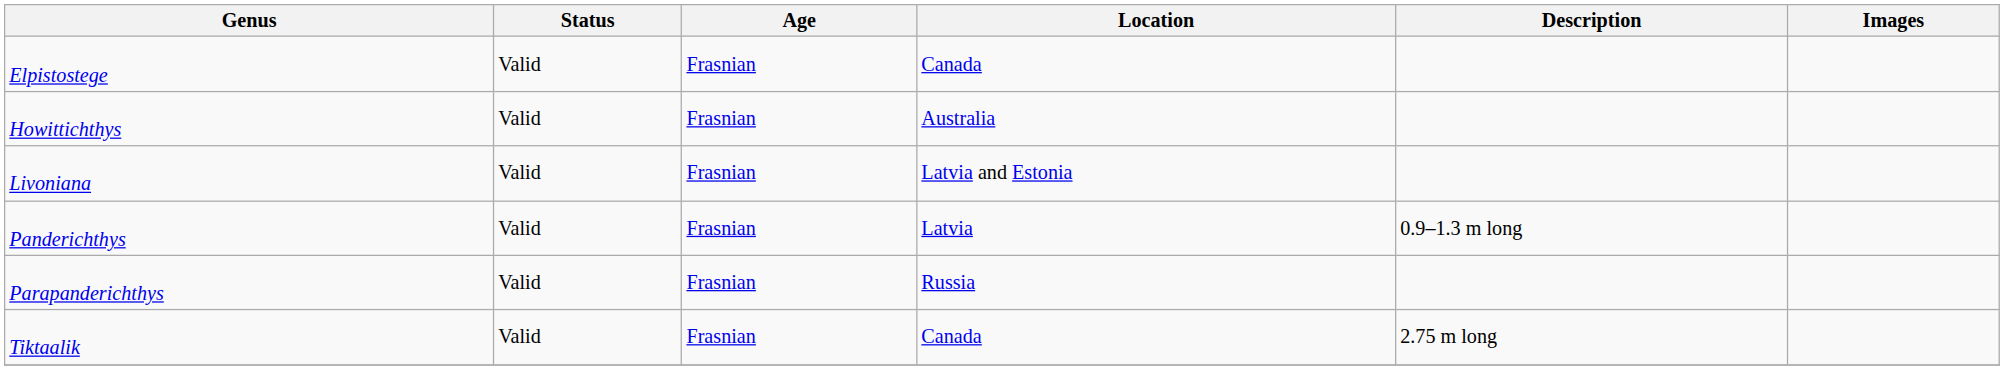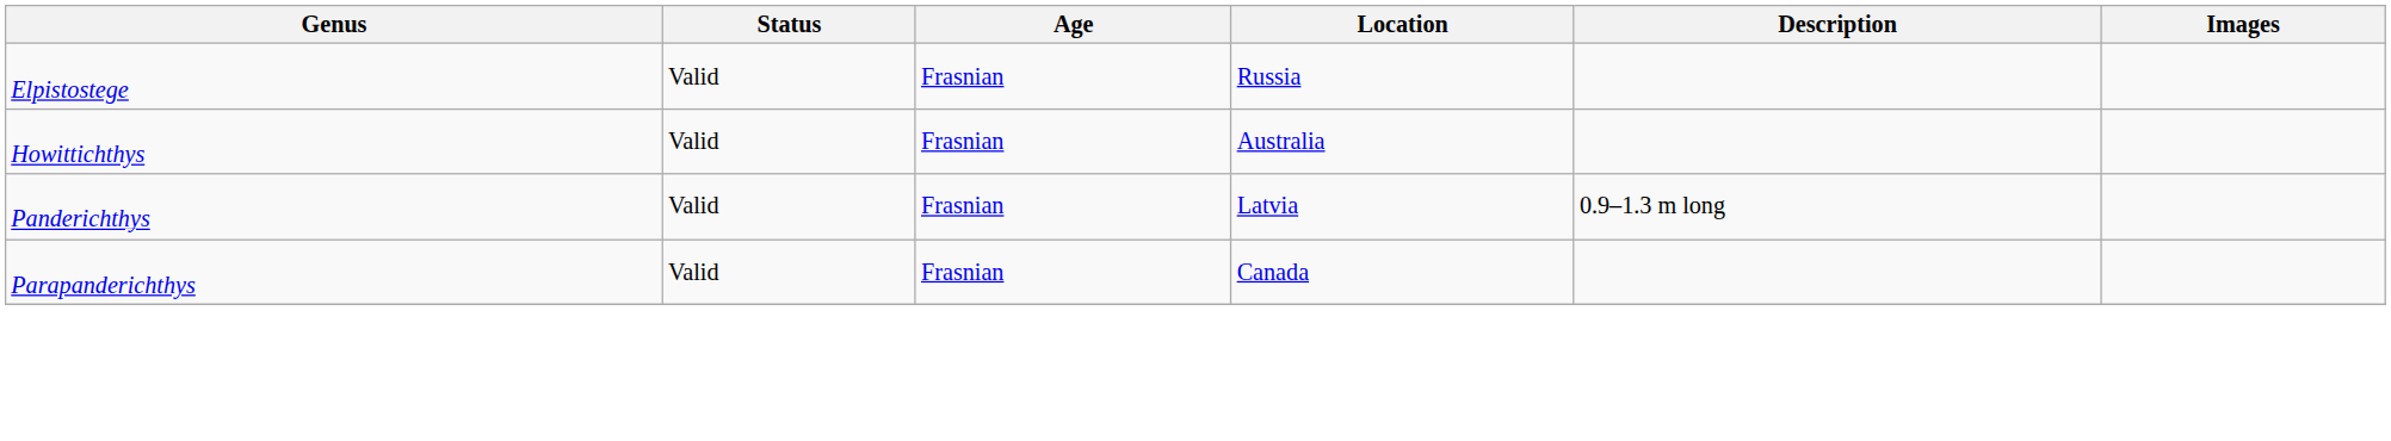 <table class="wikitable sortable" align="center" width="100%">
 <tr>
 <th>Genus</th>
 <th>Status</th>
 <th>Age</th>
 <th>Location</th>
 <th class="unsortable">Description</th>
 <th class="unsortable">Images</th>
 </tr>
 <tr>
 <td><br><em><a href='#'>Elpistostege</a></em></td>
 <td>Valid</td>
 <td><a href='#'>Frasnian</a></td>
-<td><a href='#'>Canada</a></td>
+<td><a href='#'>Russia</a></td>
 <td></td>
 <td></td>
 </tr>
 <tr>
 <td><br><em><a href='#'>Howittichthys</a></em></td>
 <td>Valid</td>
 <td><a href='#'>Frasnian</a></td>
 <td><a href='#'>Australia</a></td>
-<td></td>
-<td></td>
-</tr>
-<tr>
-<td><br><em><a href='#'>Livoniana</a></em></td>
-<td>Valid</td>
-<td><a href='#'>Frasnian</a></td>
-<td><a href='#'>Latvia</a> and <a href='#'>Estonia</a></td>
 <td></td>
 <td></td>
 </tr>
 <tr>
 <td><br><em><a href='#'>Panderichthys</a></em></td>
 <td>Valid</td>
 <td><a href='#'>Frasnian</a></td>
 <td><a href='#'>Latvia</a></td>
 <td>0.9–1.3 m long</td>
 <td></td>
 </tr>
 <tr>
 <td><br><em><a href='#'>Parapanderichthys</a></em></td>
 <td>Valid</td>
 <td><a href='#'>Frasnian</a></td>
-<td><a href='#'>Russia</a></td>
+<td><a href='#'>Canada</a></td>
 <td></td>
-<td></td>
-</tr>
-<tr>
-<td><br><em><a href='#'>Tiktaalik</a></em></td>
-<td>Valid</td>
-<td><a href='#'>Frasnian</a></td>
-<td><a href='#'>Canada</a></td>
-<td>2.75 m long</td>
 <td></td>
 </tr>
 <tr>
 </tr>
 </table>
